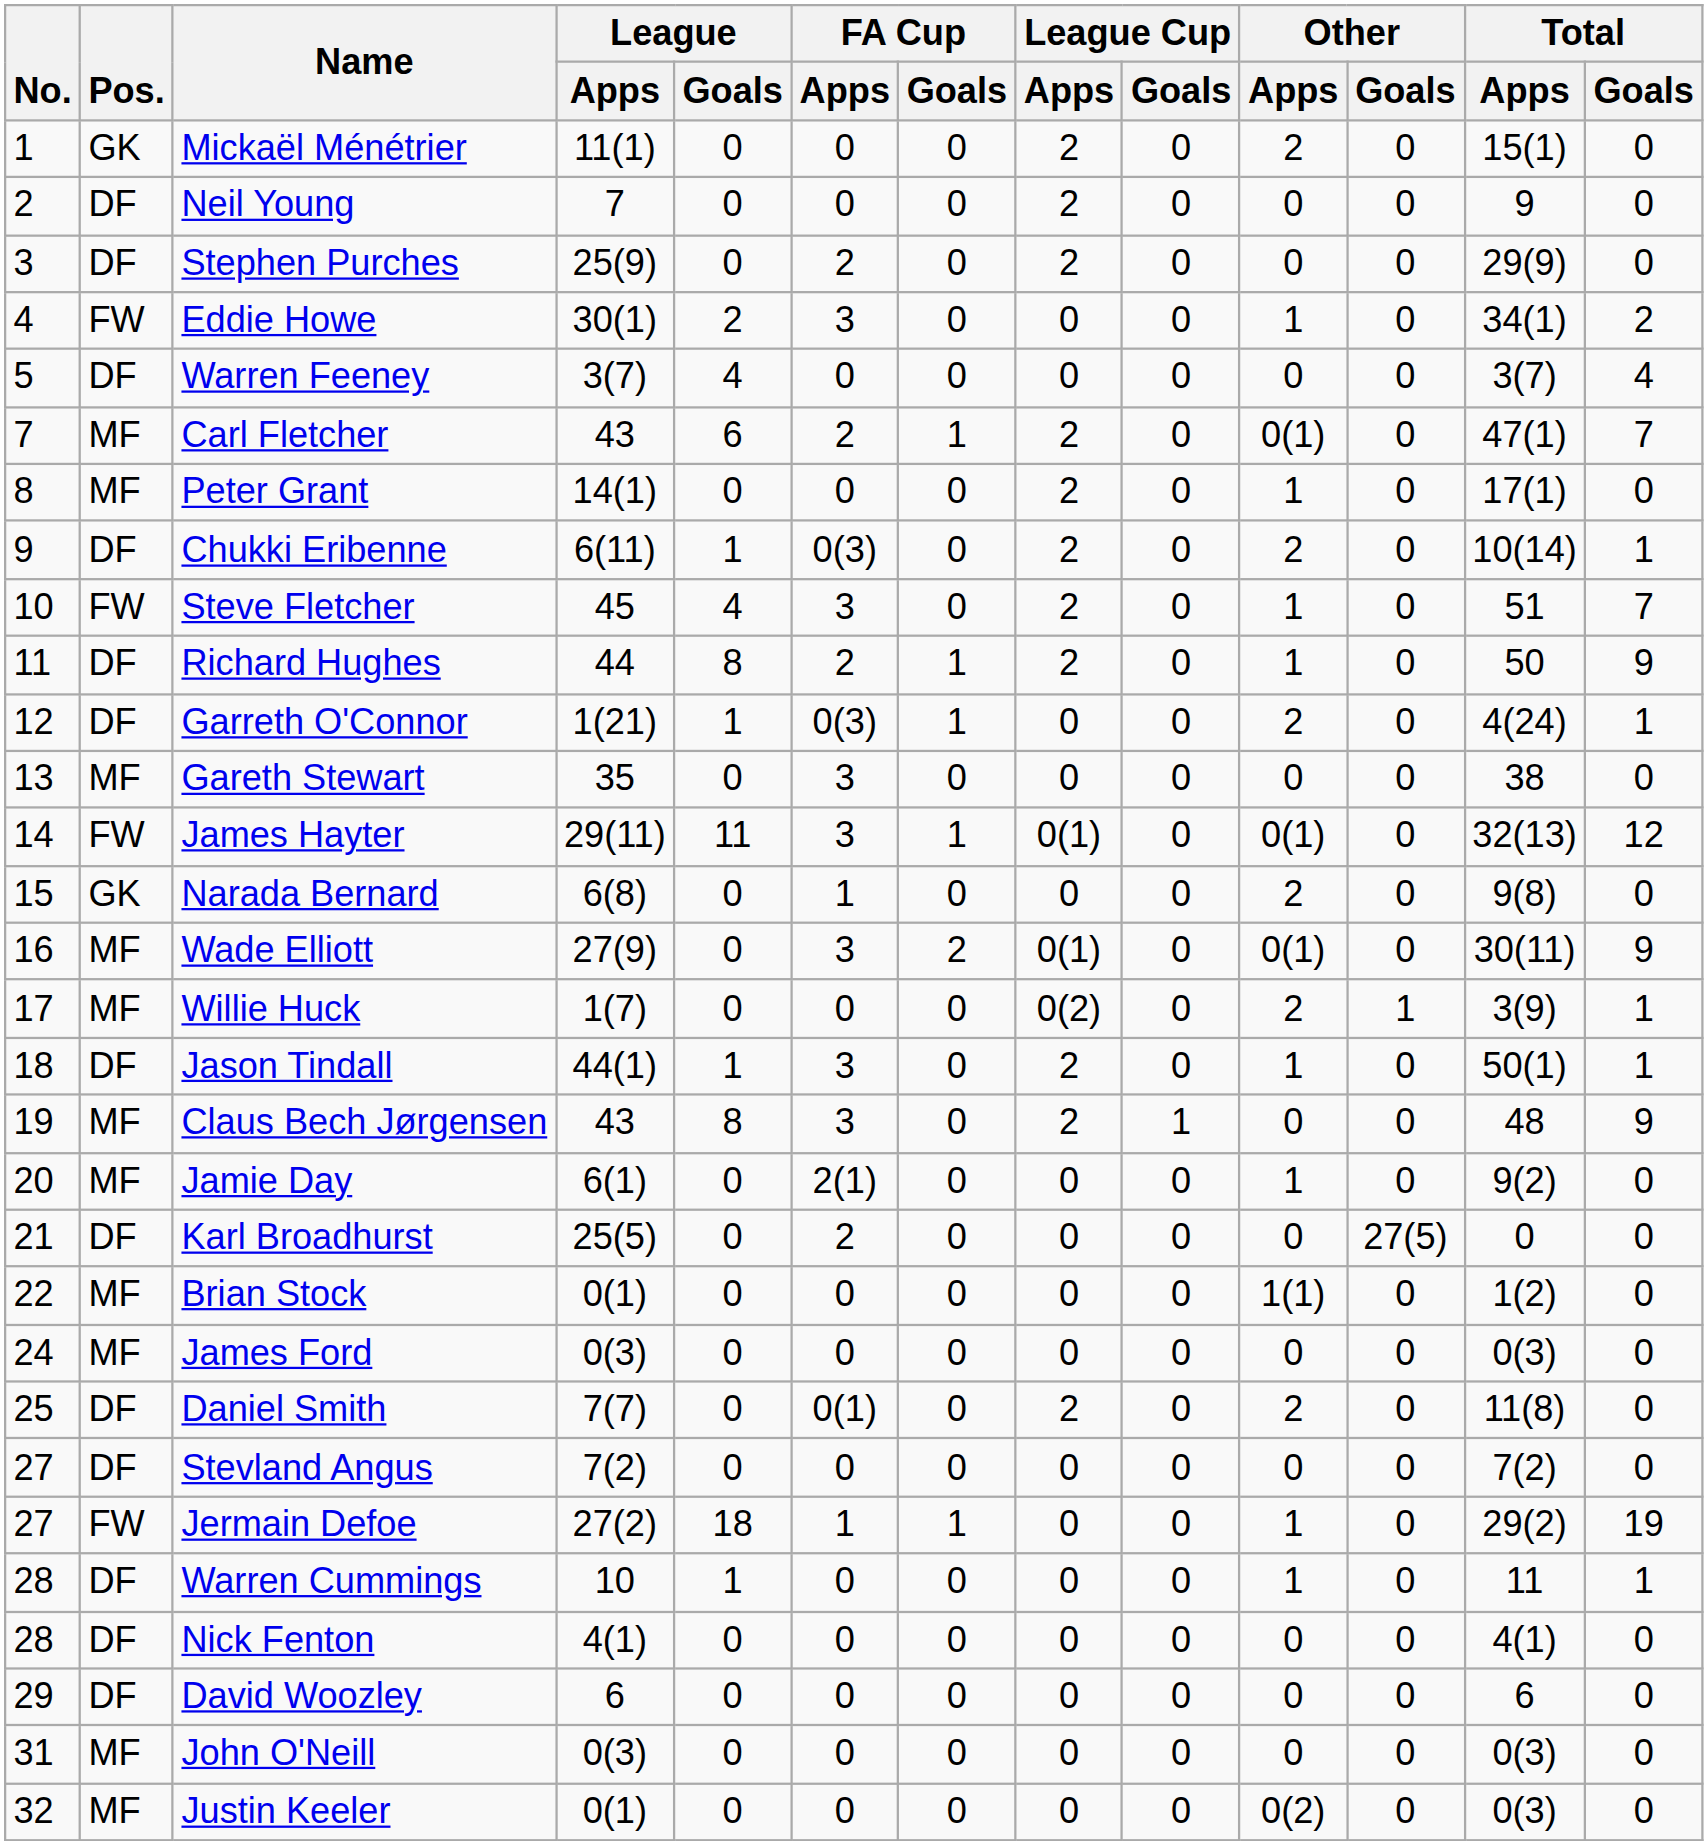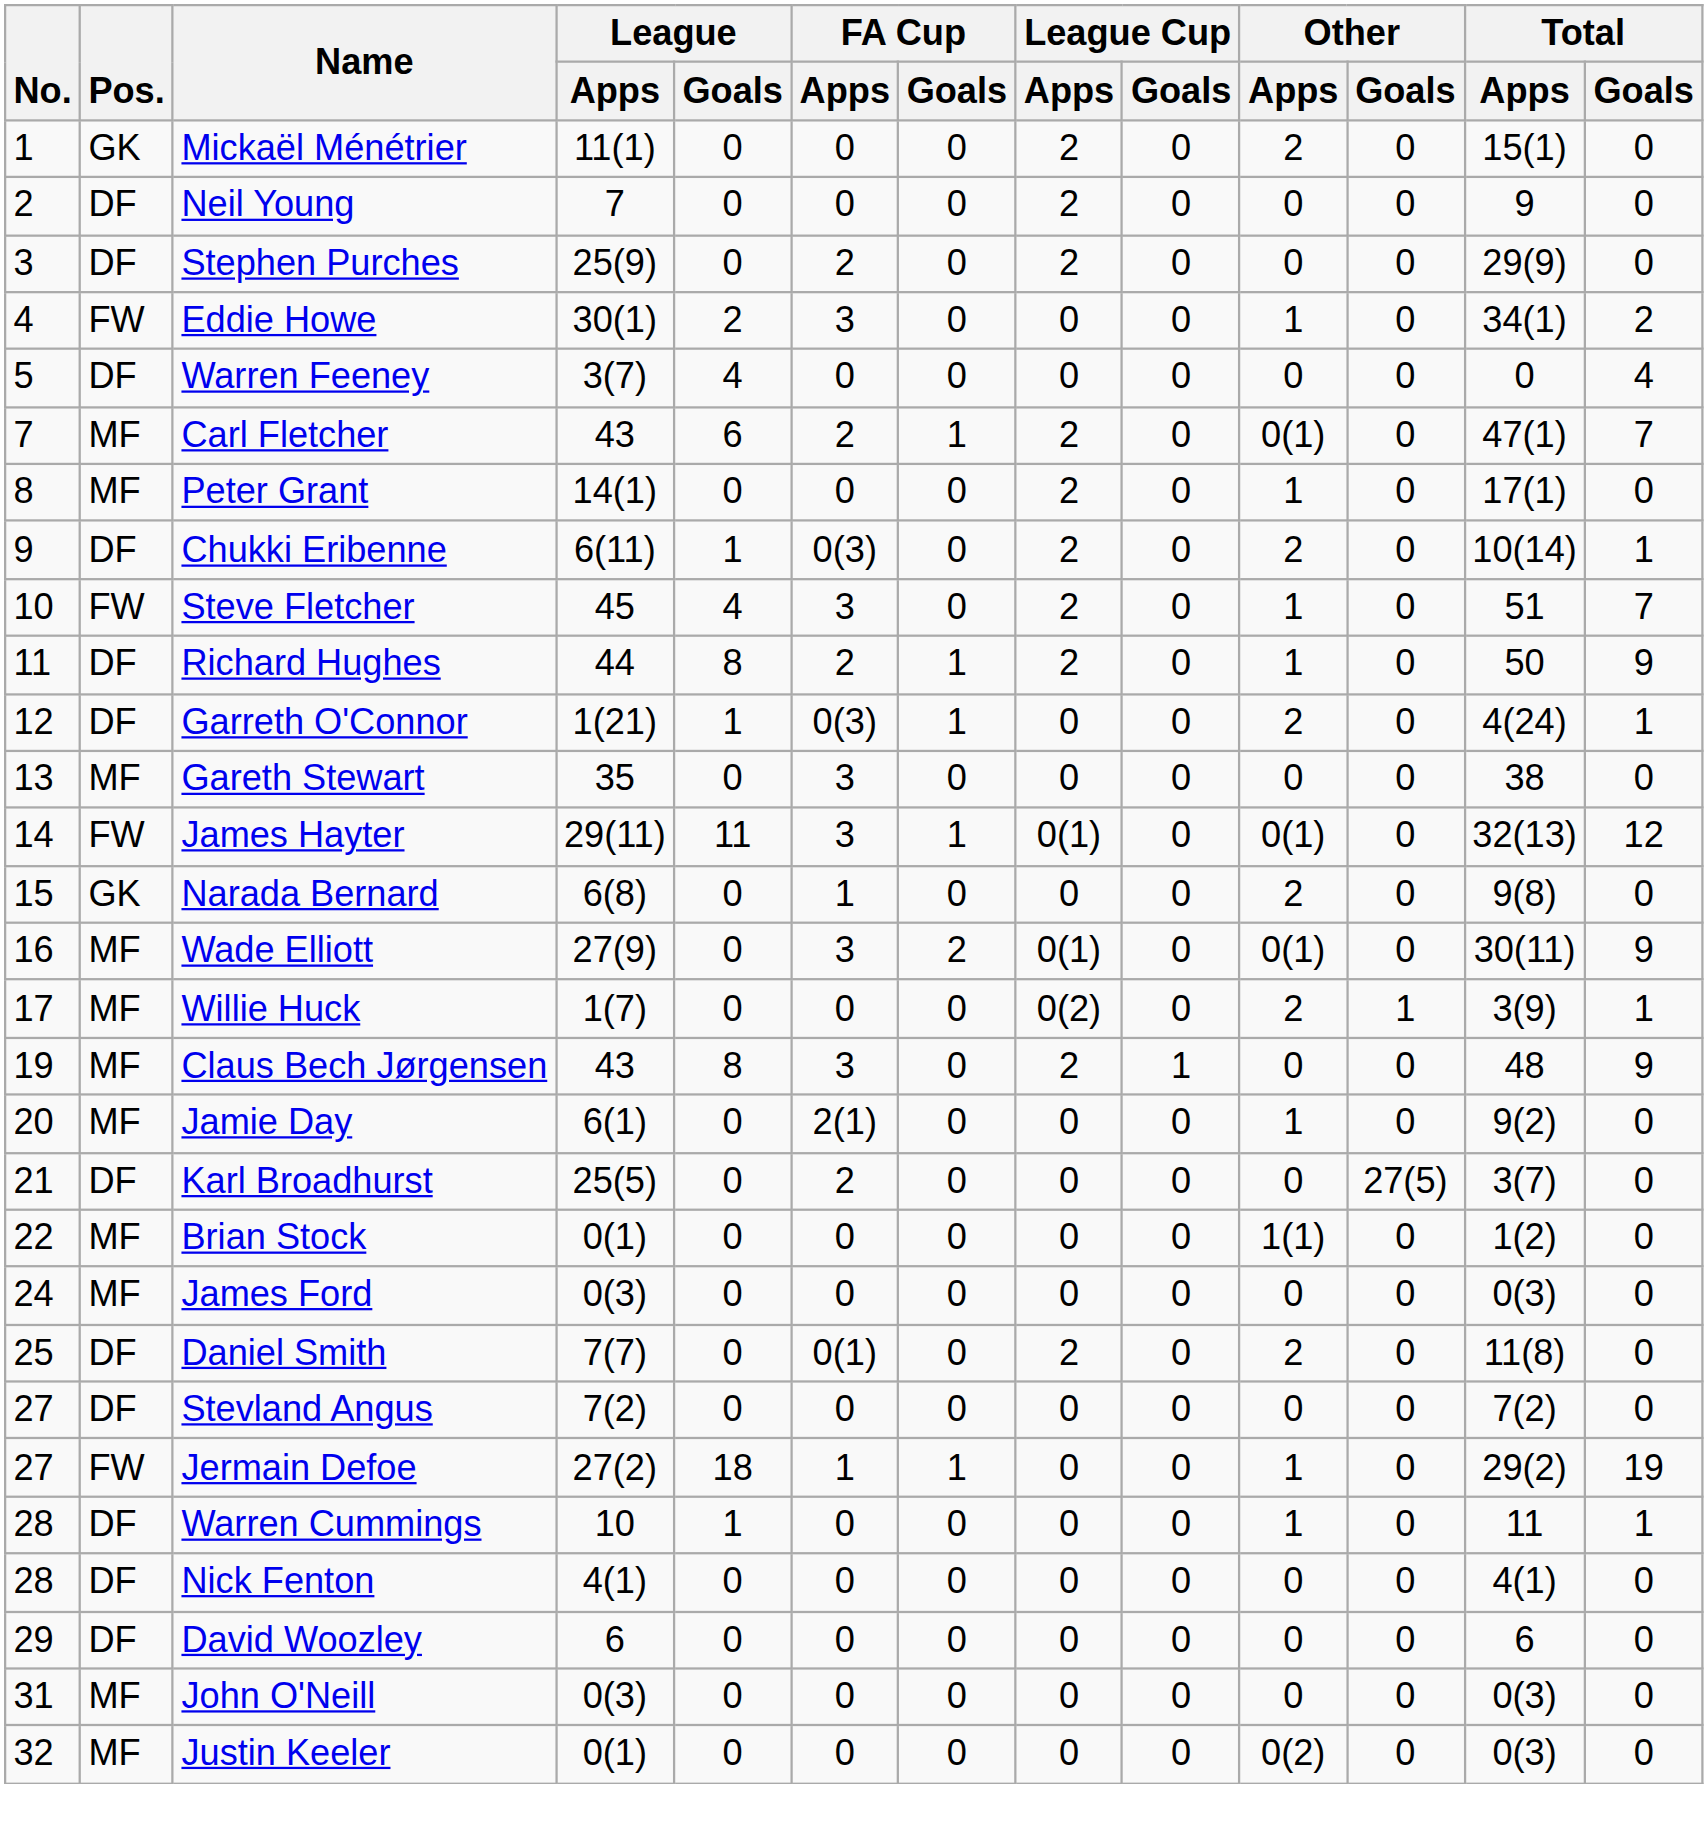 <table class="wikitable" style="text-align:center">
 <tr>
 <th rowspan="2" valign="bottom">No.</th>
 <th rowspan="2" valign="bottom">Pos.</th>
 <th rowspan="2">Name</th>
 <th colspan="2" width="85">League</th>
 <th colspan="2" width="85">FA Cup</th>
 <th colspan="2" width="85">League Cup</th>
 <th colspan="2" width="85">Other</th>
 <th colspan="2" width="85">Total</th>
 </tr>
 <tr>
 <th>Apps</th>
 <th>Goals</th>
 <th>Apps</th>
 <th>Goals</th>
 <th>Apps</th>
 <th>Goals</th>
 <th>Apps</th>
 <th>Goals</th>
 <th>Apps</th>
 <th>Goals</th>
 </tr>
 <tr>
 <td align="left">1</td>
 <td align="left">GK</td>
 <td align="left"> <a href='#'>Mickaël Ménétrier</a></td>
 <td>11(1)</td>
 <td>0</td>
 <td>0</td>
 <td>0</td>
 <td>2</td>
 <td>0</td>
 <td>2</td>
 <td>0</td>
 <td>15(1)</td>
 <td>0</td>
 </tr>
 <tr>
 <td align="left">2</td>
 <td align="left">DF</td>
 <td align="left"> <a href='#'>Neil Young</a></td>
 <td>7</td>
 <td>0</td>
 <td>0</td>
 <td>0</td>
 <td>2</td>
 <td>0</td>
 <td>0</td>
 <td>0</td>
 <td>9</td>
 <td>0</td>
 </tr>
 <tr>
 <td align="left">3</td>
 <td align="left">DF</td>
 <td align="left"> <a href='#'>Stephen Purches</a></td>
 <td>25(9)</td>
 <td>0</td>
 <td>2</td>
 <td>0</td>
 <td>2</td>
 <td>0</td>
 <td>0</td>
 <td>0</td>
 <td>29(9)</td>
 <td>0</td>
 </tr>
 <tr>
 <td align="left">4</td>
 <td align="left">FW</td>
 <td align="left"> <a href='#'>Eddie Howe</a></td>
 <td>30(1)</td>
 <td>2</td>
 <td>3</td>
 <td>0</td>
 <td>0</td>
 <td>0</td>
 <td>1</td>
 <td>0</td>
 <td>34(1)</td>
 <td>2</td>
 </tr>
 <tr>
 <td align="left">5</td>
 <td align="left">DF</td>
 <td align="left"> <a href='#'>Warren Feeney</a></td>
 <td>3(7)</td>
 <td>4</td>
 <td>0</td>
 <td>0</td>
 <td>0</td>
 <td>0</td>
 <td>0</td>
 <td>0</td>
-<td>3(7)</td>
+<td>0</td>
 <td>4</td>
 </tr>
 <tr>
 <td align="left">7</td>
 <td align="left">MF</td>
 <td align="left"> <a href='#'>Carl Fletcher</a></td>
 <td>43</td>
 <td>6</td>
 <td>2</td>
 <td>1</td>
 <td>2</td>
 <td>0</td>
 <td>0(1)</td>
 <td>0</td>
 <td>47(1)</td>
 <td>7</td>
 </tr>
 <tr>
 <td align="left">8</td>
 <td align="left">MF</td>
 <td align="left"> <a href='#'>Peter Grant</a></td>
 <td>14(1)</td>
 <td>0</td>
 <td>0</td>
 <td>0</td>
 <td>2</td>
 <td>0</td>
 <td>1</td>
 <td>0</td>
 <td>17(1)</td>
 <td>0</td>
 </tr>
 <tr>
 <td align="left">9</td>
 <td align="left">DF</td>
 <td align="left"> <a href='#'>Chukki Eribenne</a></td>
 <td>6(11)</td>
 <td>1</td>
 <td>0(3)</td>
 <td>0</td>
 <td>2</td>
 <td>0</td>
 <td>2</td>
 <td>0</td>
 <td>10(14)</td>
 <td>1</td>
 </tr>
 <tr>
 <td align="left">10</td>
 <td align="left">FW</td>
 <td align="left"> <a href='#'>Steve Fletcher</a></td>
 <td>45</td>
 <td>4</td>
 <td>3</td>
 <td>0</td>
 <td>2</td>
 <td>0</td>
 <td>1</td>
 <td>0</td>
 <td>51</td>
 <td>7</td>
 </tr>
 <tr>
 <td align="left">11</td>
 <td align="left">DF</td>
 <td align="left"> <a href='#'>Richard Hughes</a></td>
 <td>44</td>
 <td>8</td>
 <td>2</td>
 <td>1</td>
 <td>2</td>
 <td>0</td>
 <td>1</td>
 <td>0</td>
 <td>50</td>
 <td>9</td>
 </tr>
 <tr>
 <td align="left">12</td>
 <td align="left">DF</td>
 <td align="left"> <a href='#'>Garreth O'Connor</a></td>
 <td>1(21)</td>
 <td>1</td>
 <td>0(3)</td>
 <td>1</td>
 <td>0</td>
 <td>0</td>
 <td>2</td>
 <td>0</td>
 <td>4(24)</td>
 <td>1</td>
 </tr>
 <tr>
 <td align="left">13</td>
 <td align="left">MF</td>
 <td align="left"> <a href='#'>Gareth Stewart</a></td>
 <td>35</td>
 <td>0</td>
 <td>3</td>
 <td>0</td>
 <td>0</td>
 <td>0</td>
 <td>0</td>
 <td>0</td>
 <td>38</td>
 <td>0</td>
 </tr>
 <tr>
 <td align="left">14</td>
 <td align="left">FW</td>
 <td align="left"> <a href='#'>James Hayter</a></td>
 <td>29(11)</td>
 <td>11</td>
 <td>3</td>
 <td>1</td>
 <td>0(1)</td>
 <td>0</td>
 <td>0(1)</td>
 <td>0</td>
 <td>32(13)</td>
 <td>12</td>
 </tr>
 <tr>
 <td align="left">15</td>
 <td align="left">GK</td>
 <td align="left"> <a href='#'>Narada Bernard</a></td>
 <td>6(8)</td>
 <td>0</td>
 <td>1</td>
 <td>0</td>
 <td>0</td>
 <td>0</td>
 <td>2</td>
 <td>0</td>
 <td>9(8)</td>
 <td>0</td>
 </tr>
 <tr>
 <td align="left">16</td>
 <td align="left">MF</td>
 <td align="left"> <a href='#'>Wade Elliott</a></td>
 <td>27(9)</td>
 <td>0</td>
 <td>3</td>
 <td>2</td>
 <td>0(1)</td>
 <td>0</td>
 <td>0(1)</td>
 <td>0</td>
 <td>30(11)</td>
 <td>9</td>
 </tr>
 <tr>
 <td align="left">17</td>
 <td align="left">MF</td>
 <td align="left"> <a href='#'>Willie Huck</a></td>
 <td>1(7)</td>
 <td>0</td>
 <td>0</td>
 <td>0</td>
 <td>0(2)</td>
 <td>0</td>
 <td>2</td>
 <td>1</td>
 <td>3(9)</td>
 <td>1</td>
 </tr>
 <tr>
-<td align="left">18</td>
-<td align="left">DF</td>
-<td align="left"> <a href='#'>Jason Tindall</a></td>
-<td>44(1)</td>
-<td>1</td>
-<td>3</td>
-<td>0</td>
-<td>2</td>
-<td>0</td>
-<td>1</td>
-<td>0</td>
-<td>50(1)</td>
-<td>1</td>
-</tr>
-<tr>
 <td align="left">19</td>
 <td align="left">MF</td>
 <td align="left"> <a href='#'>Claus Bech Jørgensen</a></td>
 <td>43</td>
 <td>8</td>
 <td>3</td>
 <td>0</td>
 <td>2</td>
 <td>1</td>
 <td>0</td>
 <td>0</td>
 <td>48</td>
 <td>9</td>
 </tr>
 <tr>
 <td align="left">20</td>
 <td align="left">MF</td>
 <td align="left"> <a href='#'>Jamie Day</a></td>
 <td>6(1)</td>
 <td>0</td>
 <td>2(1)</td>
 <td>0</td>
 <td>0</td>
 <td>0</td>
 <td>1</td>
 <td>0</td>
 <td>9(2)</td>
 <td>0</td>
 </tr>
 <tr>
 <td align="left">21</td>
 <td align="left">DF</td>
 <td align="left"> <a href='#'>Karl Broadhurst</a></td>
 <td>25(5)</td>
 <td>0</td>
 <td>2</td>
 <td>0</td>
 <td>0</td>
 <td>0</td>
 <td>0</td>
 <td>27(5)</td>
-<td>0</td>
+<td>3(7)</td>
 <td>0</td>
 </tr>
 <tr>
 <td align="left">22</td>
 <td align="left">MF</td>
 <td align="left"> <a href='#'>Brian Stock</a></td>
 <td>0(1)</td>
 <td>0</td>
 <td>0</td>
 <td>0</td>
 <td>0</td>
 <td>0</td>
 <td>1(1)</td>
 <td>0</td>
 <td>1(2)</td>
 <td>0</td>
 </tr>
 <tr>
 <td align="left">24</td>
 <td align="left">MF</td>
 <td align="left"> <a href='#'>James Ford</a></td>
 <td>0(3)</td>
 <td>0</td>
 <td>0</td>
 <td>0</td>
 <td>0</td>
 <td>0</td>
 <td>0</td>
 <td>0</td>
 <td>0(3)</td>
 <td>0</td>
 </tr>
 <tr>
 <td align="left">25</td>
 <td align="left">DF</td>
 <td align="left"> <a href='#'>Daniel Smith</a></td>
 <td>7(7)</td>
 <td>0</td>
 <td>0(1)</td>
 <td>0</td>
 <td>2</td>
 <td>0</td>
 <td>2</td>
 <td>0</td>
 <td>11(8)</td>
 <td>0</td>
 </tr>
 <tr>
 <td align="left">27</td>
 <td align="left">DF</td>
 <td align="left"> <a href='#'>Stevland Angus</a></td>
 <td>7(2)</td>
 <td>0</td>
 <td>0</td>
 <td>0</td>
 <td>0</td>
 <td>0</td>
 <td>0</td>
 <td>0</td>
 <td>7(2)</td>
 <td>0</td>
 </tr>
 <tr>
 <td align="left">27</td>
 <td align="left">FW</td>
 <td align="left"> <a href='#'>Jermain Defoe</a></td>
 <td>27(2)</td>
 <td>18</td>
 <td>1</td>
 <td>1</td>
 <td>0</td>
 <td>0</td>
 <td>1</td>
 <td>0</td>
 <td>29(2)</td>
 <td>19</td>
 </tr>
 <tr>
 <td align="left">28</td>
 <td align="left">DF</td>
 <td align="left"> <a href='#'>Warren Cummings</a></td>
 <td>10</td>
 <td>1</td>
 <td>0</td>
 <td>0</td>
 <td>0</td>
 <td>0</td>
 <td>1</td>
 <td>0</td>
 <td>11</td>
 <td>1</td>
 </tr>
 <tr>
 <td align="left">28</td>
 <td align="left">DF</td>
 <td align="left"> <a href='#'>Nick Fenton</a></td>
 <td>4(1)</td>
 <td>0</td>
 <td>0</td>
 <td>0</td>
 <td>0</td>
 <td>0</td>
 <td>0</td>
 <td>0</td>
 <td>4(1)</td>
 <td>0</td>
 </tr>
 <tr>
 <td align="left">29</td>
 <td align="left">DF</td>
 <td align="left"> <a href='#'>David Woozley</a></td>
 <td>6</td>
 <td>0</td>
 <td>0</td>
 <td>0</td>
 <td>0</td>
 <td>0</td>
 <td>0</td>
 <td>0</td>
 <td>6</td>
 <td>0</td>
 </tr>
 <tr>
 <td align="left">31</td>
 <td align="left">MF</td>
 <td align="left"> <a href='#'>John O'Neill</a></td>
 <td>0(3)</td>
 <td>0</td>
 <td>0</td>
 <td>0</td>
 <td>0</td>
 <td>0</td>
 <td>0</td>
 <td>0</td>
 <td>0(3)</td>
 <td>0</td>
 </tr>
 <tr>
 <td align="left">32</td>
 <td align="left">MF</td>
 <td align="left"> <a href='#'>Justin Keeler</a></td>
 <td>0(1)</td>
 <td>0</td>
 <td>0</td>
 <td>0</td>
 <td>0</td>
 <td>0</td>
 <td>0(2)</td>
 <td>0</td>
 <td>0(3)</td>
 <td>0</td>
 </tr>
 </table>
